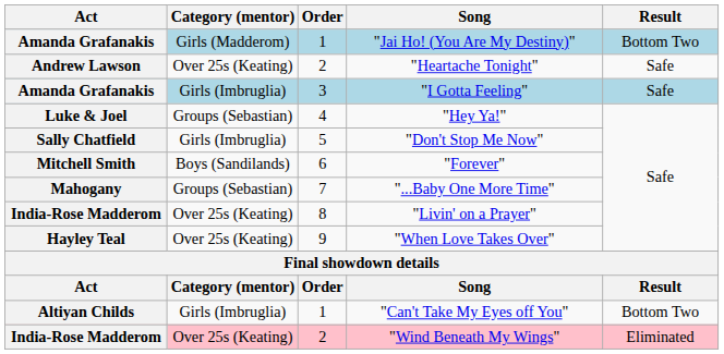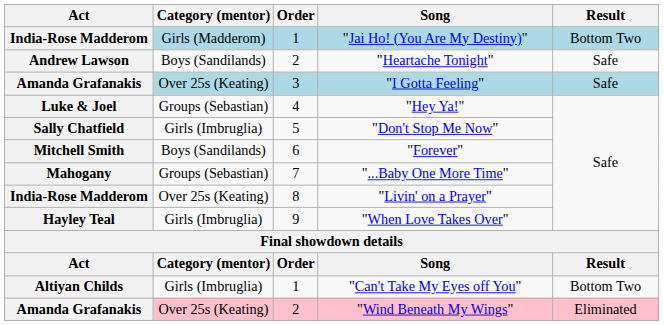 <table class="wikitable plainrowheaders" style="text-align:center;">
 <tr>
 <th scope="col">Act</th>
 <th scope="col">Category (mentor)</th>
 <th scope="col">Order</th>
 <th scope="col" style="width:16em;">Song</th>
 <th scope="col" style="width:7em;">Result</th>
 </tr>
 <tr style="background:lightblue;">
-<th scope="row">Amanda Grafanakis</th>
+<th scope="row">India-Rose Madderom</th>
 <td>Girls (Madderom)</td>
 <td>1</td>
 <td>"<a href='#'>Jai Ho! (You Are My Destiny)</a>"</td>
 <td>Bottom Two</td>
 </tr>
 <tr>
 <th scope="row">Andrew Lawson</th>
-<td>Over 25s (Keating)</td>
+<td>Boys (Sandilands)</td>
 <td>2</td>
 <td>"<a href='#'>Heartache Tonight</a>"</td>
 <td>Safe</td>
 </tr>
 <tr style="background:lightblue;">
 <th scope="row">Amanda Grafanakis</th>
-<td>Girls (Imbruglia)</td>
+<td>Over 25s (Keating)</td>
 <td>3</td>
 <td>"<a href='#'>I Gotta Feeling</a>"</td>
 <td>Safe</td>
 </tr>
 <tr>
 <th scope="row">Luke & Joel</th>
 <td>Groups (Sebastian)</td>
 <td>4</td>
 <td>"<a href='#'>Hey Ya!</a>"</td>
 <td rowspan=6>Safe</td>
 </tr>
 <tr>
 <th scope="row">Sally Chatfield</th>
 <td>Girls (Imbruglia)</td>
 <td>5</td>
 <td>"<a href='#'>Don't Stop Me Now</a>"</td>
 </tr>
 <tr>
 <th scope="row">Mitchell Smith</th>
 <td>Boys (Sandilands)</td>
 <td>6</td>
 <td>"<a href='#'>Forever</a>"</td>
 </tr>
 <tr>
 <th scope="row">Mahogany</th>
 <td>Groups (Sebastian)</td>
 <td>7</td>
 <td>"<a href='#'>...Baby One More Time</a>"</td>
 </tr>
 <tr>
 <th scope="row">India-Rose Madderom</th>
 <td>Over 25s (Keating)</td>
 <td>8</td>
 <td>"<a href='#'>Livin' on a Prayer</a>"</td>
 </tr>
 <tr>
 <th scope="row">Hayley Teal</th>
-<td>Over 25s (Keating)</td>
+<td>Girls (Imbruglia)</td>
 <td>9</td>
 <td>"<a href='#'>When Love Takes Over</a>"</td>
 </tr>
 <tr>
 <th colspan="16">Final showdown details</th>
 </tr>
 <tr>
 <th scope="col" style="width:10em;">Act</th>
 <th scope="col">Category (mentor)</th>
 <th scope="col">Order</th>
 <th scope="col" style="width:16em;">Song</th>
 <th scope="col" style="width:6em;">Result</th>
 </tr>
 <tr>
 <th scope="row">Altiyan Childs</th>
 <td>Girls (Imbruglia)</td>
 <td>1</td>
 <td>"<a href='#'>Can't Take My Eyes off You</a>"</td>
 <td>Bottom Two</td>
 </tr>
 <tr style="background:pink;">
-<th scope="row">India-Rose Madderom</th>
+<th scope="row">Amanda Grafanakis</th>
 <td>Over 25s (Keating)</td>
 <td>2</td>
 <td>"<a href='#'>Wind Beneath My Wings</a>"</td>
 <td>Eliminated</td>
 </tr>
 </table>
